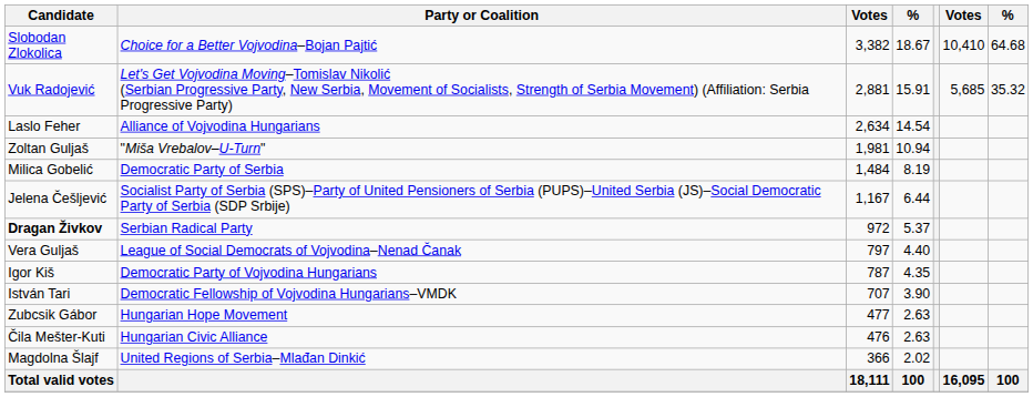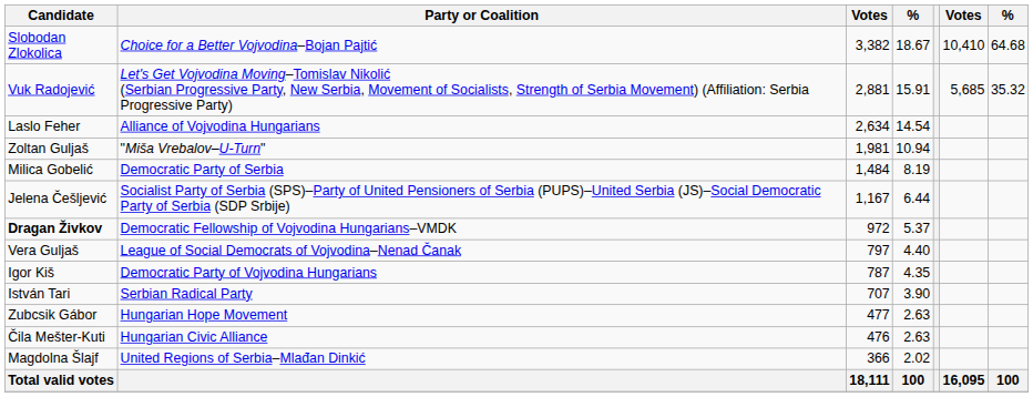 <table style="width:1200px;" class="wikitable">
 <tr>
 <th>Candidate</th>
 <th>Party or Coalition</th>
 <th>Votes</th>
 <th>%</th>
 <th></th>
 <th>Votes</th>
 <th>%</th>
 </tr>
 <tr>
 <td align="left"><a href='#'>Slobodan Zlokolica</a></td>
 <td align="left"><em><a href='#'>Choice for a Better Vojvodina</a></em>–<a href='#'>Bojan Pajtić</a></td>
 <td align="right">3,382</td>
 <td align="right">18.67</td>
 <th align="left"></th>
 <td align="right">10,410</td>
 <td align="right">64.68</td>
 </tr>
 <tr>
 <td align="left"><a href='#'>Vuk Radojević</a></td>
 <td align="left"><em><a href='#'>Let's Get Vojvodina Moving</a></em>–<a href='#'>Tomislav Nikolić</a><br>(<a href='#'>Serbian Progressive Party</a>, <a href='#'>New Serbia</a>, <a href='#'>Movement of Socialists</a>, <a href='#'>Strength of Serbia Movement</a>) (Affiliation: Serbia Progressive Party)</td>
 <td align="right">2,881</td>
 <td align="right">15.91</td>
 <th align="left"></th>
 <td align="right">5,685</td>
 <td align="right">35.32</td>
 </tr>
 <tr>
 <td align="left">Laslo Feher</td>
 <td align="left"><a href='#'>Alliance of Vojvodina Hungarians</a></td>
 <td align="right">2,634</td>
 <td align="right">14.54</td>
 <th align="left"></th>
 <td align="right"></td>
 <td align="right"></td>
 </tr>
 <tr>
 <td align="left">Zoltan Guljaš</td>
 <td align="left">"<em>Miša Vrebalov–<a href='#'>U-Turn</a></em>"</td>
 <td align="right">1,981</td>
 <td align="right">10.94</td>
 <th align="left"></th>
 <td align="right"></td>
 <td align="right"></td>
 </tr>
 <tr>
 <td align="left">Milica Gobelić</td>
 <td align="left"><a href='#'>Democratic Party of Serbia</a></td>
 <td align="right">1,484</td>
 <td align="right">8.19</td>
 <th align="left"></th>
 <td align="right"></td>
 <td align="right"></td>
 </tr>
 <tr>
 <td align="left">Jelena Češljević</td>
 <td align="left"><a href='#'>Socialist Party of Serbia</a> (SPS)–<a href='#'>Party of United Pensioners of Serbia</a> (PUPS)–<a href='#'>United Serbia</a> (JS)–<a href='#'>Social Democratic Party of Serbia</a> (SDP Srbije)</td>
 <td align="right">1,167</td>
 <td align="right">6.44</td>
 <th align="left"></th>
 <td align="right"></td>
 <td align="right"></td>
 </tr>
 <tr>
 <td align="left"><strong>Dragan Živkov</strong></td>
-<td align="left"><a href='#'>Serbian Radical Party</a></td>
+<td align="left"><a href='#'>Democratic Fellowship of Vojvodina Hungarians</a>–VMDK</td>
 <td align="right">972</td>
 <td align="right">5.37</td>
 <th align="left"></th>
 <td align="right"></td>
 <td align="right"></td>
 </tr>
 <tr>
 <td align="left">Vera Guljaš</td>
 <td align="left"><a href='#'>League of Social Democrats of Vojvodina</a>–<a href='#'>Nenad Čanak</a></td>
 <td align="right">797</td>
 <td align="right">4.40</td>
 <th align="left"></th>
 <td align="right"></td>
 <td align="right"></td>
 </tr>
 <tr>
 <td align="left">Igor Kiš</td>
 <td align="left"><a href='#'>Democratic Party of Vojvodina Hungarians</a></td>
 <td align="right">787</td>
 <td align="right">4.35</td>
 <th align="left"></th>
 <td align="right"></td>
 <td align="right"></td>
 </tr>
 <tr>
 <td align="left">István Tari</td>
-<td align="left"><a href='#'>Democratic Fellowship of Vojvodina Hungarians</a>–VMDK</td>
+<td align="left"><a href='#'>Serbian Radical Party</a></td>
 <td align="right">707</td>
 <td align="right">3.90</td>
 <th align="left"></th>
 <td align="right"></td>
 <td align="right"></td>
 </tr>
 <tr>
 <td align="left">Zubcsik Gábor</td>
 <td align="left"><a href='#'>Hungarian Hope Movement</a></td>
 <td align="right">477</td>
 <td align="right">2.63</td>
 <th align="left"></th>
 <td align="right"></td>
 <td align="right"></td>
 </tr>
 <tr>
 <td align="left">Čila Mešter-Kuti</td>
 <td align="left"><a href='#'>Hungarian Civic Alliance</a></td>
 <td align="right">476</td>
 <td align="right">2.63</td>
 <th align="left"></th>
 <td align="right"></td>
 <td align="right"></td>
 </tr>
 <tr>
 <td align="left">Magdolna Šlajf</td>
 <td align="left"><a href='#'>United Regions of Serbia</a>–<a href='#'>Mlađan Dinkić</a></td>
 <td align="right">366</td>
 <td align="right">2.02</td>
 <th align="left"></th>
 <td align="right"></td>
 <td align="right"></td>
 </tr>
 <tr>
 <th align="left">Total valid votes</th>
 <th align="left"></th>
 <th align="right">18,111</th>
 <th align="right">100</th>
 <th align="left"></th>
 <th align="right">16,095</th>
 <th align="right">100</th>
 </tr>
 <tr>
 </tr>
 </table>
